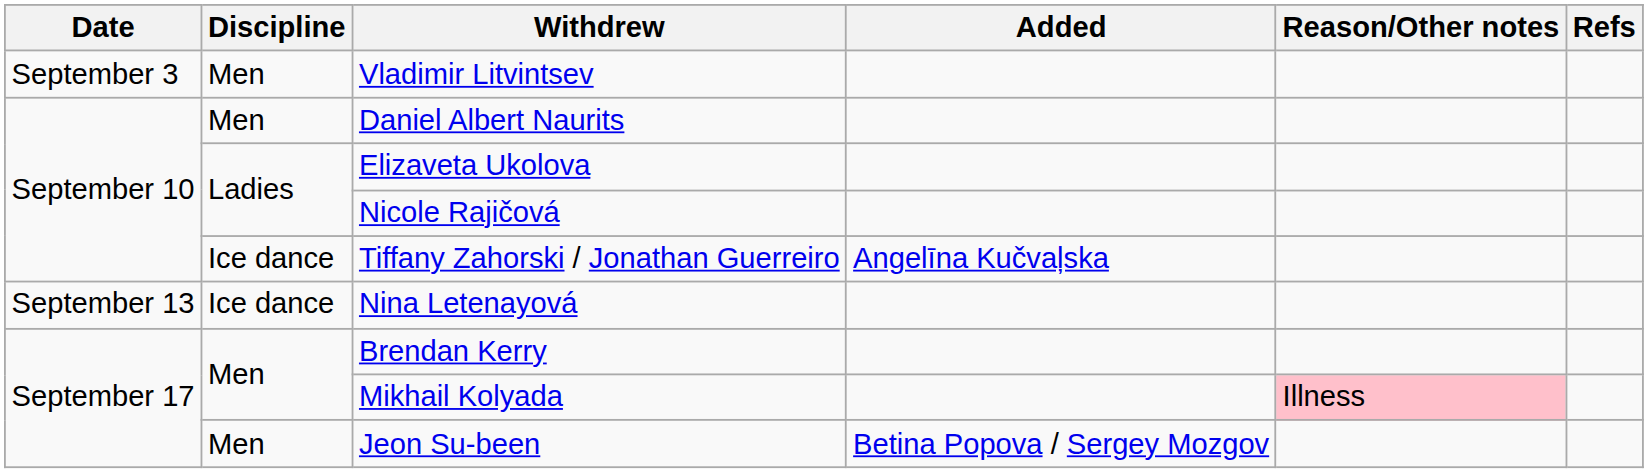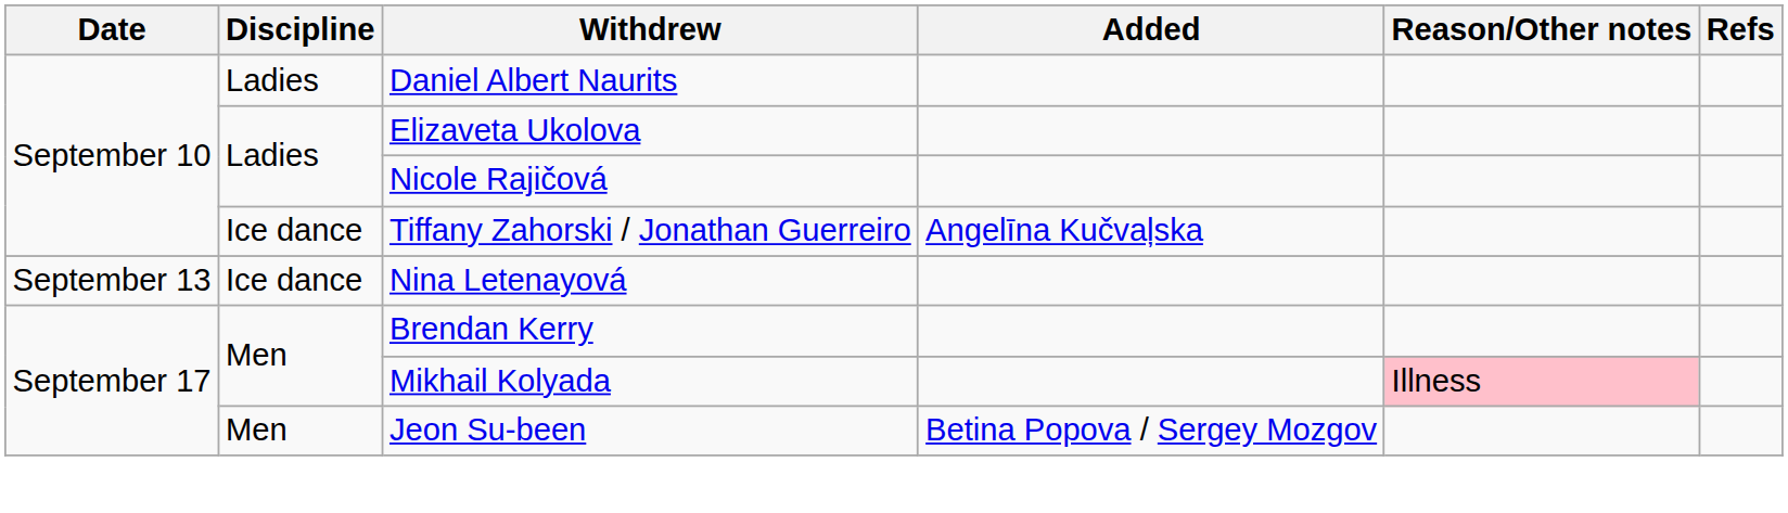 <table class="wikitable sortable">
 <tr>
 <th>Date</th>
 <th>Discipline</th>
 <th>Withdrew</th>
 <th>Added</th>
 <th>Reason/Other notes</th>
 <th>Refs</th>
 </tr>
 <tr>
-<td>September 3</td>
-<td>Men</td>
-<td> <a href='#'>Vladimir Litvintsev</a></td>
-<td></td>
-<td></td>
-<td></td>
-</tr>
-<tr>
 <td rowspan=4>September 10</td>
-<td>Men</td>
+<td>Ladies</td>
 <td> <a href='#'>Daniel Albert Naurits</a></td>
 <td></td>
 <td></td>
 <td></td>
 </tr>
 <tr>
 <td rowspan=2>Ladies</td>
 <td> <a href='#'>Elizaveta Ukolova</a></td>
 <td></td>
 <td></td>
 <td></td>
 </tr>
 <tr>
 <td> <a href='#'>Nicole Rajičová</a></td>
 <td></td>
 <td></td>
 <td></td>
 </tr>
 <tr>
 <td>Ice dance</td>
 <td> <a href='#'>Tiffany Zahorski</a> / <a href='#'>Jonathan Guerreiro</a></td>
 <td> <a href='#'>Angelīna Kučvaļska</a></td>
 <td></td>
 <td></td>
 </tr>
 <tr>
 <td>September 13</td>
 <td>Ice dance</td>
 <td> <a href='#'>Nina Letenayová</a></td>
 <td></td>
 <td></td>
 <td></td>
 </tr>
 <tr>
 <td rowspan=3>September 17</td>
 <td rowspan=2>Men</td>
 <td> <a href='#'>Brendan Kerry</a></td>
 <td></td>
 <td></td>
 <td></td>
 </tr>
 <tr>
 <td> <a href='#'>Mikhail Kolyada</a></td>
 <td></td>
 <td style="background: pink;">Illness</td>
 <td></td>
 </tr>
 <tr>
 <td>Men</td>
 <td> <a href='#'>Jeon Su-been</a></td>
 <td> <a href='#'>Betina Popova</a> / <a href='#'>Sergey Mozgov</a></td>
 <td></td>
 <td></td>
 </tr>
 </table>
